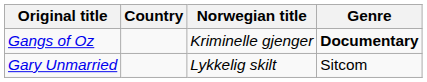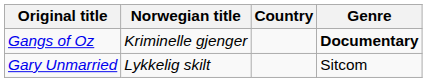 <table class="wikitable">
 <tr>
 <th>Original title</th>
+<th>Norwegian title</th>
 <th>Country</th>
-<th>Norwegian title</th>
 <th>Genre</th>
 </tr>
 <tr>
 <td><em><a href='#'>Gangs of Oz</a></em></td>
+<td><em>Kriminelle gjenger</em></td>
 <td></td>
-<td><em>Kriminelle gjenger</em></td>
 <td><strong>Documentary</strong></td>
 </tr>
 <tr>
 <td><em><a href='#'>Gary Unmarried</a></em></td>
+<td><em>Lykkelig skilt</em></td>
 <td></td>
-<td><em>Lykkelig skilt</em></td>
 <td>Sitcom</td>
 </tr>
 </table>
